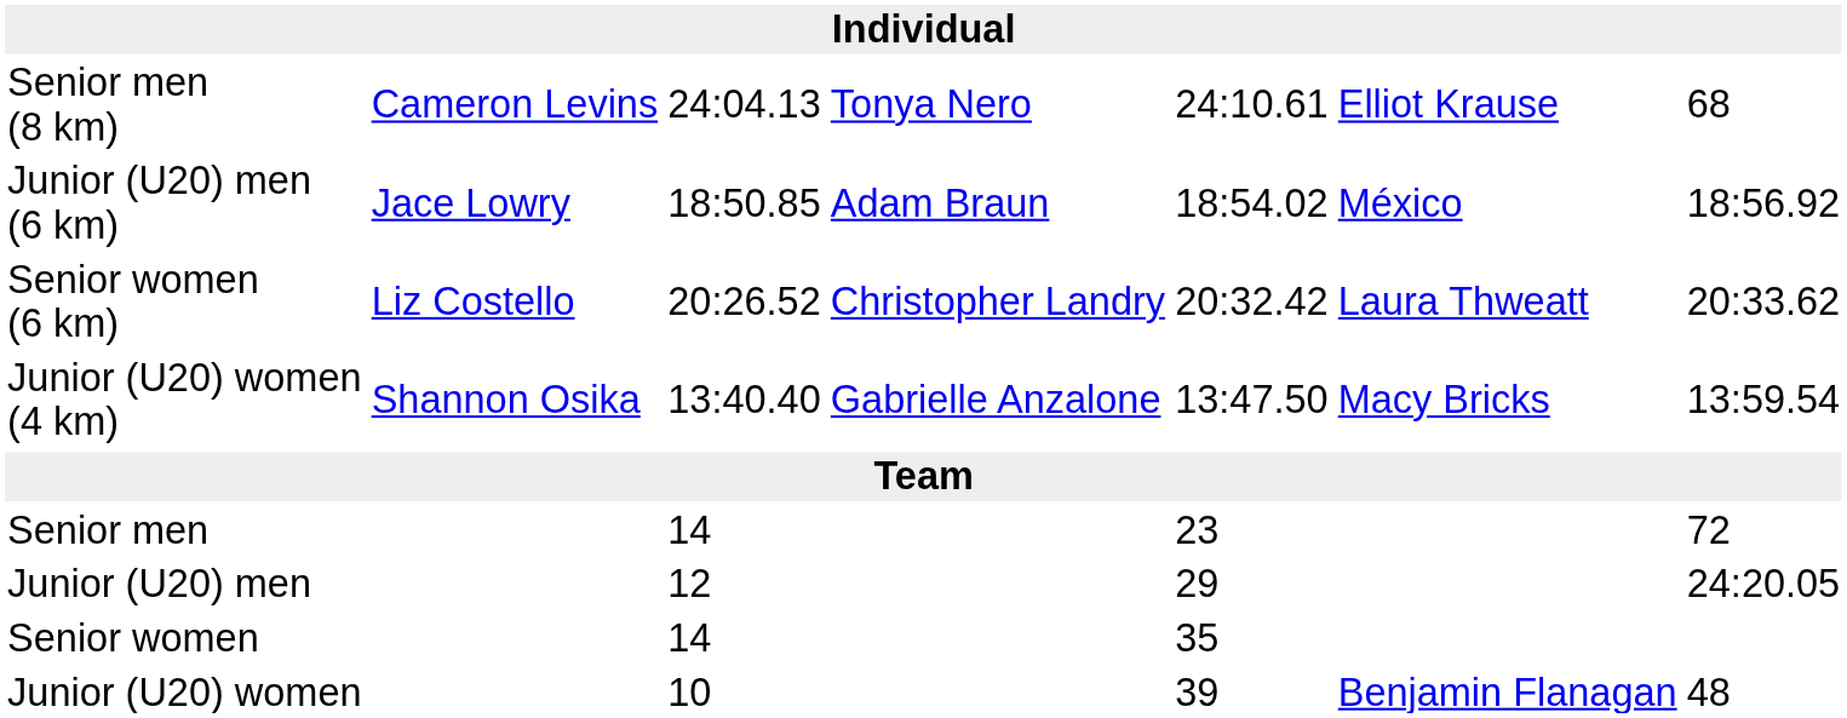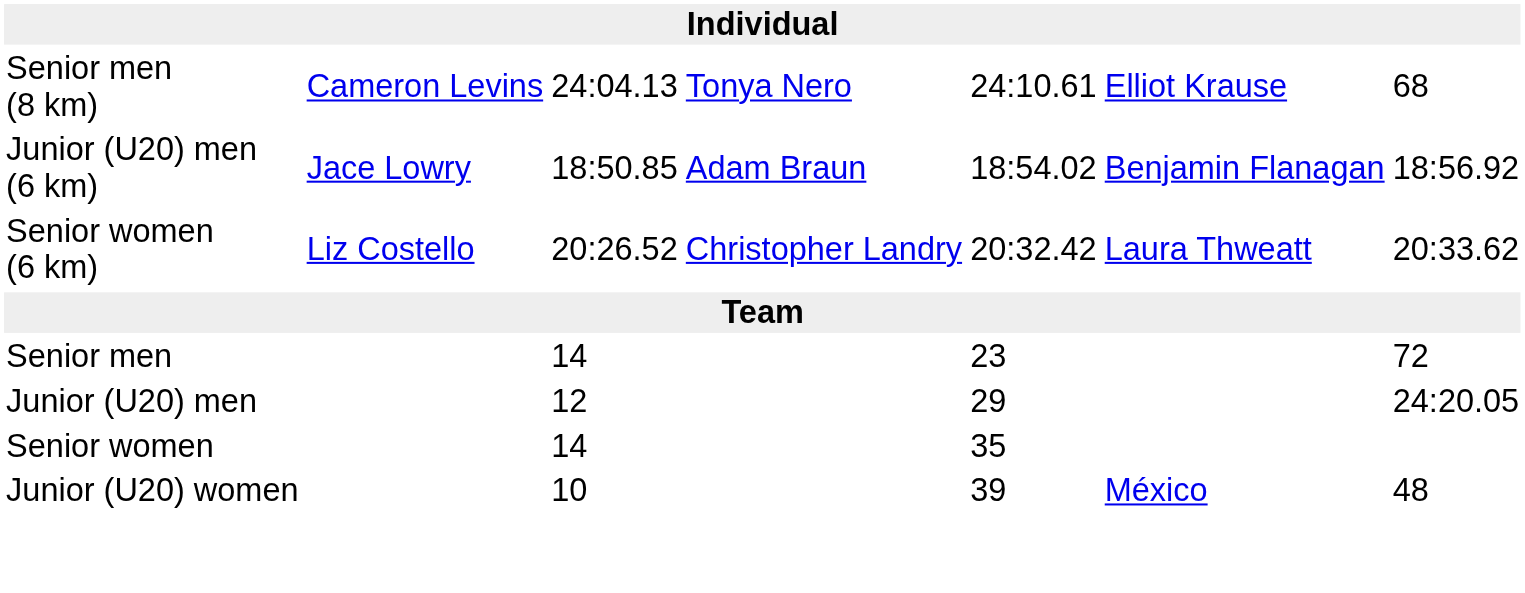 <table>
 <tr>
 <td colspan=7 bgcolor=#eeeeee style=text-align:center;><strong>Individual</strong></td>
 </tr>
 <tr>
 <td>Senior men<br>(8 km)</td>
 <td><a href='#'>Cameron Levins</a><br></td>
 <td>24:04.13</td>
 <td><a href='#'>Tonya Nero</a><br></td>
 <td>24:10.61</td>
 <td><a href='#'>Elliot Krause</a><br></td>
 <td>68</td>
 </tr>
 <tr>
 <td>Junior (U20) men<br>(6 km)</td>
 <td><a href='#'>Jace Lowry</a><br></td>
 <td>18:50.85</td>
 <td><a href='#'>Adam Braun</a><br></td>
 <td>18:54.02</td>
-<td> <a href='#'>México</a></td>
+<td><a href='#'>Benjamin Flanagan</a><br></td>
 <td>18:56.92</td>
 </tr>
 <tr>
 <td>Senior women<br>(6 km)</td>
 <td><a href='#'>Liz Costello</a><br></td>
 <td>20:26.52</td>
 <td><a href='#'>Christopher Landry</a><br></td>
 <td>20:32.42</td>
 <td><a href='#'>Laura Thweatt</a><br></td>
 <td>20:33.62</td>
-</tr>
-<tr>
-<td>Junior (U20) women<br>(4 km)</td>
-<td><a href='#'>Shannon Osika</a><br></td>
-<td>13:40.40</td>
-<td><a href='#'>Gabrielle Anzalone</a><br></td>
-<td>13:47.50</td>
-<td><a href='#'>Macy Bricks</a><br></td>
-<td>13:59.54</td>
 </tr>
 <tr>
 <td colspan=7 bgcolor=#eeeeee style=text-align:center;><strong>Team</strong></td>
 </tr>
 <tr>
 <td>Senior men</td>
 <td></td>
 <td>14</td>
 <td></td>
 <td>23</td>
 <td></td>
 <td>72</td>
 </tr>
 <tr>
 <td>Junior (U20) men</td>
 <td></td>
 <td>12</td>
 <td></td>
 <td>29</td>
 <td></td>
 <td>24:20.05</td>
 </tr>
 <tr>
 <td>Senior women</td>
 <td></td>
 <td>14</td>
 <td></td>
 <td>35</td>
 <td></td>
 <td></td>
 </tr>
 <tr>
 <td>Junior (U20) women</td>
 <td></td>
 <td>10</td>
 <td></td>
 <td>39</td>
-<td><a href='#'>Benjamin Flanagan</a><br></td>
+<td> <a href='#'>México</a></td>
 <td>48</td>
 </tr>
 </table>
